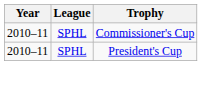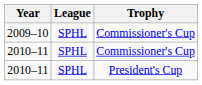 <table class="wikitable" style="text-align:center;">
 <tr>
 <th>Year</th>
 <th>League</th>
 <th>Trophy</th>
+</tr>
+<tr>
+<td>2009–10</td>
+<td><a href='#'>SPHL</a></td>
+<td><a href='#'>Commissioner's Cup</a></td>
 </tr>
 <tr>
 <td>2010–11</td>
 <td><a href='#'>SPHL</a></td>
 <td><a href='#'>Commissioner's Cup</a></td>
 </tr>
 <tr>
 <td>2010–11</td>
 <td><a href='#'>SPHL</a></td>
 <td><a href='#'>President's Cup</a></td>
 </tr>
 </table>
